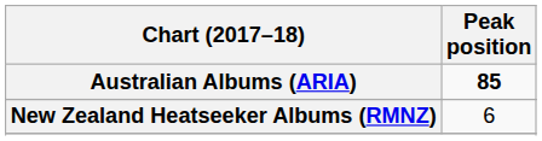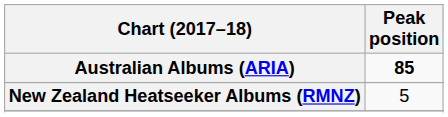 <table class="wikitable sortable plainrowheaders" style="text-align:center">
 <tr>
 <th scope="col">Chart (2017–18)</th>
 <th scope="col">Peak<br> position</th>
 </tr>
 <tr>
 <th scope="row">Australian Albums (<a href='#'>ARIA</a>)</th>
 <td><strong>85</strong></td>
 </tr>
 <tr>
 </tr>
 <tr>
 </tr>
 <tr>
 </tr>
 <tr>
 </tr>
 <tr>
 </tr>
 <tr>
 </tr>
 <tr>
 </tr>
 <tr>
 </tr>
 <tr>
 </tr>
 <tr>
 <th scope="row">New Zealand Heatseeker Albums (<a href='#'>RMNZ</a>)</th>
-<td>6</td>
+<td>5</td>
 </tr>
 <tr>
 </tr>
 <tr>
 </tr>
 <tr>
 </tr>
 <tr>
 </tr>
 <tr>
 </tr>
 <tr>
 </tr>
 <tr>
 </tr>
 <tr>
 </tr>
 <tr>
 </tr>
 <tr>
 </tr>
 </table>
